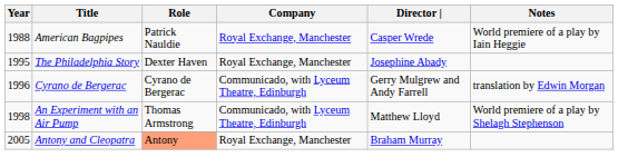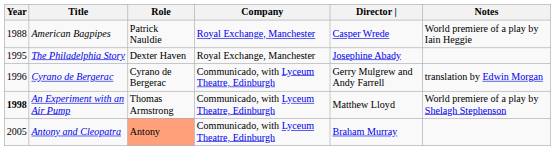 <table class="wikitable plain sortable">
 <tr>
 <th scope="col">Year</th>
 <th scope="col">Title</th>
 <th scope="col">Role</th>
 <th scope="col">Company</th>
 <th scope="col">Director |</th>
 <th scope="col" class="unsortable">Notes</th>
 </tr>
 <tr>
 <td>1988</td>
 <td><em>American Bagpipes</em></td>
 <td>Patrick Nauldie</td>
 <td><a href='#'>Royal Exchange, Manchester</a></td>
 <td><a href='#'>Casper Wrede</a></td>
 <td>World premiere of a play by Iain Heggie</td>
 </tr>
 <tr>
 <td>1995</td>
 <td><em><a href='#'>The Philadelphia Story</a></em></td>
 <td>Dexter Haven</td>
 <td>Royal Exchange, Manchester</td>
 <td><a href='#'>Josephine Abady</a></td>
 <td></td>
 </tr>
 <tr>
 <td>1996</td>
 <td><em><a href='#'>Cyrano de Bergerac</a></em></td>
 <td>Cyrano de Bergerac</td>
 <td>Communicado, with <a href='#'>Lyceum Theatre, Edinburgh</a></td>
 <td>Gerry Mulgrew and Andy Farrell</td>
 <td>translation by <a href='#'>Edwin Morgan</a></td>
 </tr>
 <tr>
-<td>1998</td>
+<td><strong>1998</strong></td>
 <td><em><a href='#'>An Experiment with an Air Pump</a></em></td>
 <td>Thomas Armstrong</td>
 <td>Communicado, with <a href='#'>Lyceum Theatre, Edinburgh</a></td>
 <td>Matthew Lloyd</td>
 <td>World premiere of a play by <a href='#'>Shelagh Stephenson</a></td>
 </tr>
 <tr>
 <td>2005</td>
 <td><em><a href='#'>Antony and Cleopatra</a></em></td>
 <td style="background: lightsalmon;">Antony</td>
-<td>Royal Exchange, Manchester</td>
+<td>Communicado, with <a href='#'>Lyceum Theatre, Edinburgh</a></td>
 <td><a href='#'>Braham Murray</a></td>
 </tr>
 </table>
